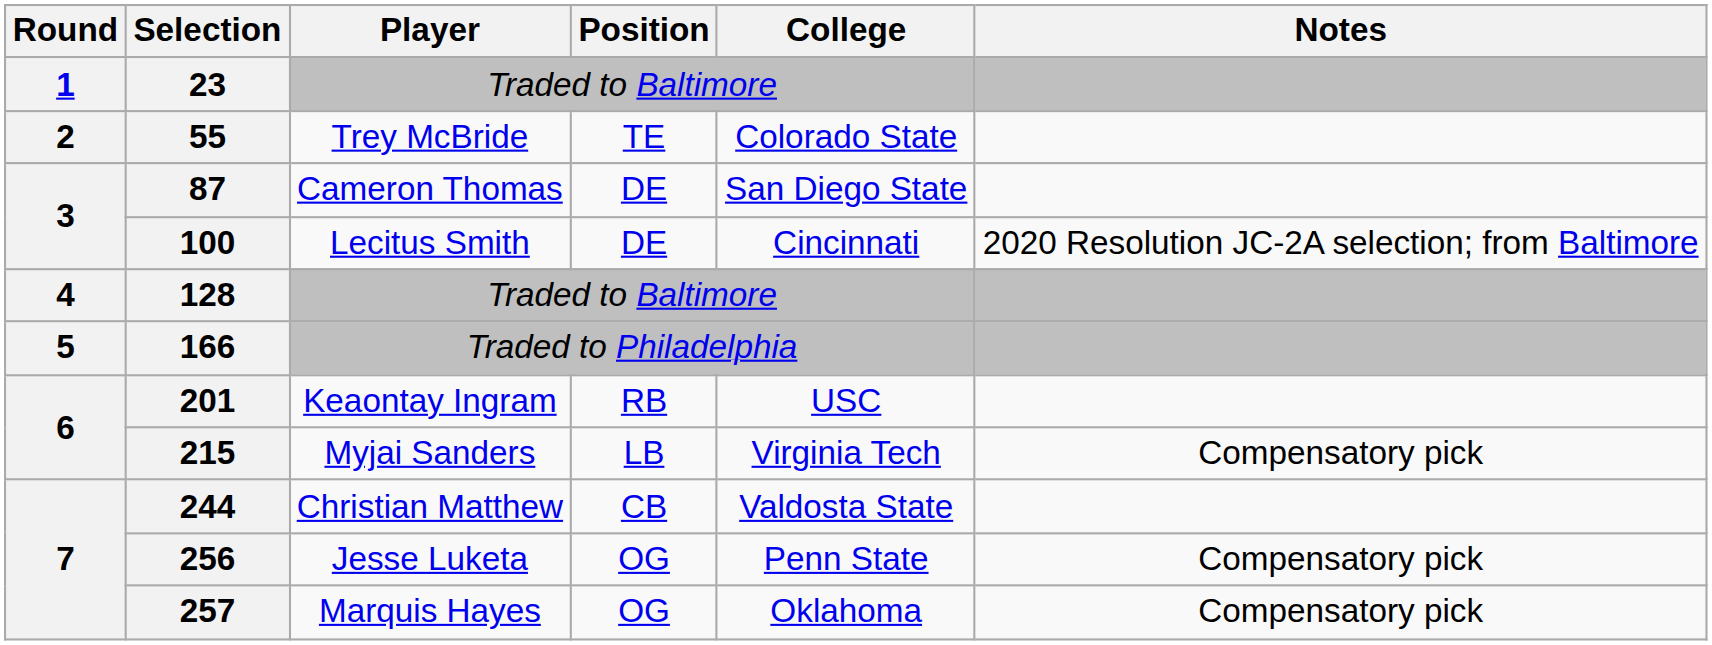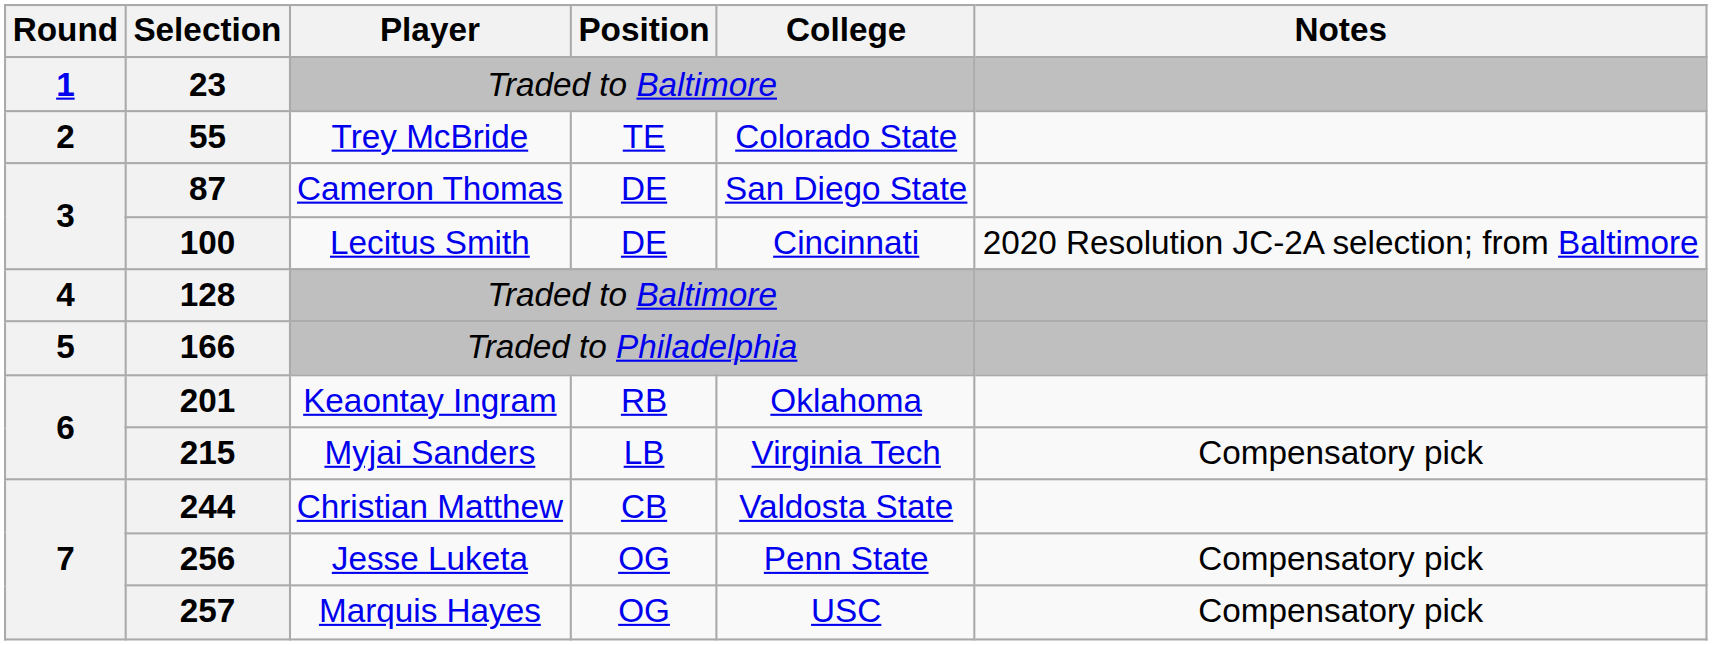 <table class="wikitable" style="text-align:center">
 <tr>
 <th>Round</th>
 <th>Selection</th>
 <th>Player</th>
 <th>Position</th>
 <th>College</th>
 <th>Notes</th>
 </tr>
 <tr>
 <th><a href='#'>1</a></th>
 <th>23</th>
 <td colspan="3" style="background:#BFBFBF"><em>Traded to <a href='#'>Baltimore</a></em></td>
 <td style="background:#BFBFBF"></td>
 </tr>
 <tr>
 <th>2</th>
 <th>55</th>
 <td><a href='#'>Trey McBride</a></td>
 <td><a href='#'>TE</a></td>
 <td><a href='#'>Colorado State</a></td>
 <td></td>
 </tr>
 <tr>
 <th rowspan="2">3</th>
 <th>87</th>
 <td><a href='#'>Cameron Thomas</a></td>
 <td><a href='#'>DE</a></td>
 <td><a href='#'>San Diego State</a></td>
 <td></td>
 </tr>
 <tr>
 <th>100</th>
 <td><a href='#'>Lecitus Smith</a></td>
 <td><a href='#'>DE</a></td>
 <td><a href='#'>Cincinnati</a></td>
 <td>2020 Resolution JC-2A selection; from <a href='#'>Baltimore</a></td>
 </tr>
 <tr>
 <th>4</th>
 <th>128</th>
 <td colspan="3" style="background:#BFBFBF"><em>Traded to <a href='#'>Baltimore</a></em></td>
 <td style="background:#BFBFBF"></td>
 </tr>
 <tr>
 <th>5</th>
 <th>166</th>
 <td colspan="3" style="background:#BFBFBF"><em>Traded to <a href='#'>Philadelphia</a></em></td>
 <td style="background:#BFBFBF"></td>
 </tr>
 <tr>
 <th rowspan="2">6</th>
 <th>201</th>
 <td><a href='#'>Keaontay Ingram</a></td>
 <td><a href='#'>RB</a></td>
-<td><a href='#'>USC</a></td>
+<td><a href='#'>Oklahoma</a></td>
 <td></td>
 </tr>
 <tr>
 <th>215</th>
 <td><a href='#'>Myjai Sanders</a></td>
 <td><a href='#'>LB</a></td>
 <td><a href='#'>Virginia Tech</a></td>
 <td>Compensatory pick</td>
 </tr>
 <tr>
 <th rowspan="3">7</th>
 <th>244</th>
 <td><a href='#'>Christian Matthew</a></td>
 <td><a href='#'>CB</a></td>
 <td><a href='#'>Valdosta State</a></td>
 <td></td>
 </tr>
 <tr>
 <th>256</th>
 <td><a href='#'>Jesse Luketa</a></td>
 <td><a href='#'>OG</a></td>
 <td><a href='#'>Penn State</a></td>
 <td>Compensatory pick</td>
 </tr>
 <tr>
 <th>257</th>
 <td><a href='#'>Marquis Hayes</a></td>
 <td><a href='#'>OG</a></td>
-<td><a href='#'>Oklahoma</a></td>
+<td><a href='#'>USC</a></td>
 <td>Compensatory pick</td>
 </tr>
 </table>
